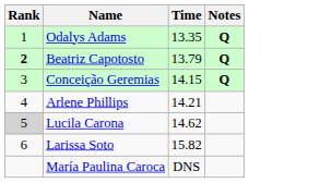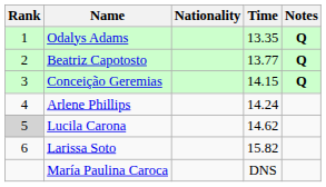 <table class="wikitable sortable" style="text-align:center">
 <tr>
 <th>Rank</th>
 <th>Name</th>
+<th>Nationality</th>
 <th>Time</th>
 <th>Notes</th>
 </tr>
 <tr bgcolor=ccffcc>
 <td align=center>1</td>
 <td align=left><a href='#'>Odalys Adams</a></td>
+<td align=left></td>
 <td>13.35</td>
 <td><strong>Q</strong></td>
 </tr>
 <tr bgcolor=ccffcc>
-<td align=center><strong>2</strong></td>
+<td align=center>2</td>
 <td align=left><a href='#'>Beatriz Capotosto</a></td>
-<td>13.79</td>
+<td align=left></td>
+<td>13.77</td>
 <td><strong>Q</strong></td>
 </tr>
 <tr bgcolor=ccffcc>
 <td align=center>3</td>
 <td align=left><a href='#'>Conceição Geremias</a></td>
+<td align=left></td>
 <td>14.15</td>
 <td><strong>Q</strong></td>
 </tr>
 <tr>
 <td align=center>4</td>
 <td align=left><a href='#'>Arlene Phillips</a></td>
-<td>14.21</td>
+<td align=left></td>
+<td>14.24</td>
 <td></td>
 </tr>
 <tr>
 <td align=center style="background: lightgrey;">5</td>
 <td align=left><a href='#'>Lucila Carona</a></td>
+<td align=left></td>
 <td>14.62</td>
 <td></td>
 </tr>
 <tr>
 <td align=center>6</td>
 <td align=left><a href='#'>Larissa Soto</a></td>
+<td align=left></td>
 <td>15.82</td>
 <td></td>
 </tr>
 <tr>
 <td align=center></td>
 <td align=left><a href='#'>María Paulina Caroca</a></td>
+<td align=left></td>
 <td>DNS</td>
 <td></td>
 </tr>
 </table>
